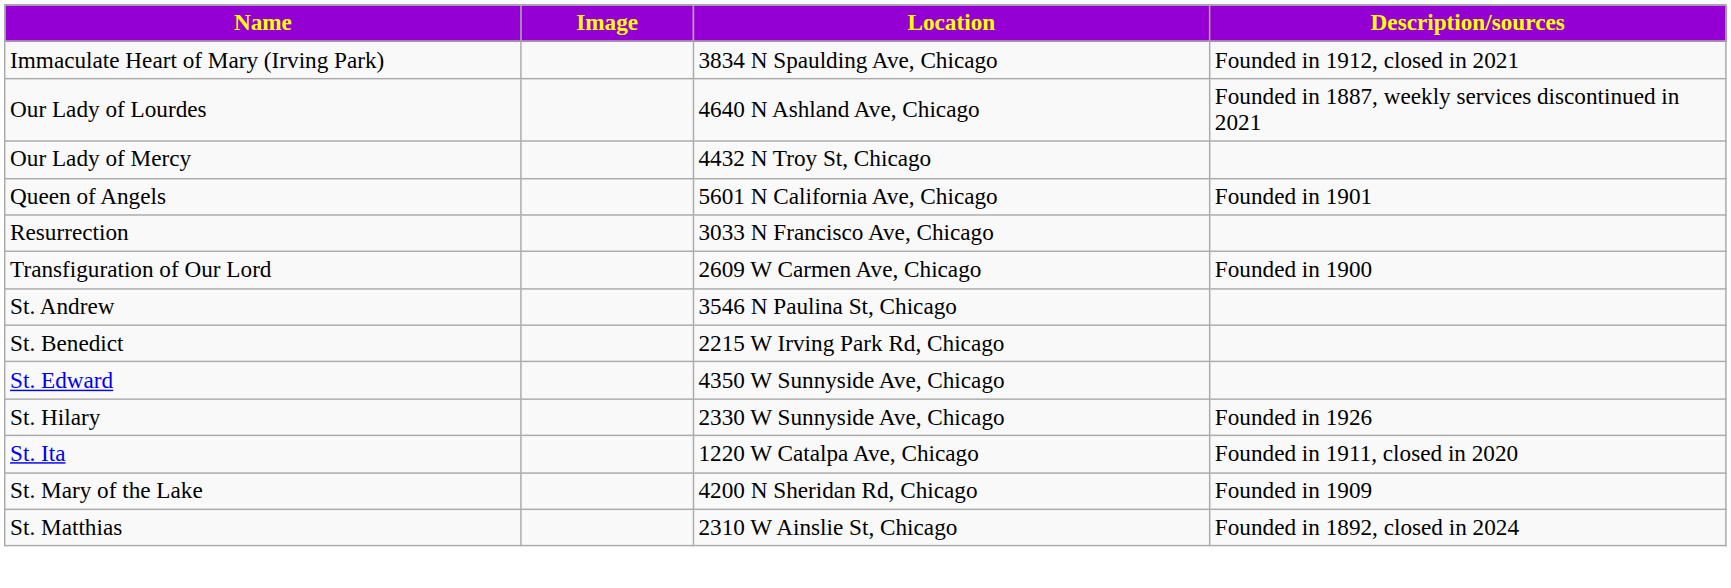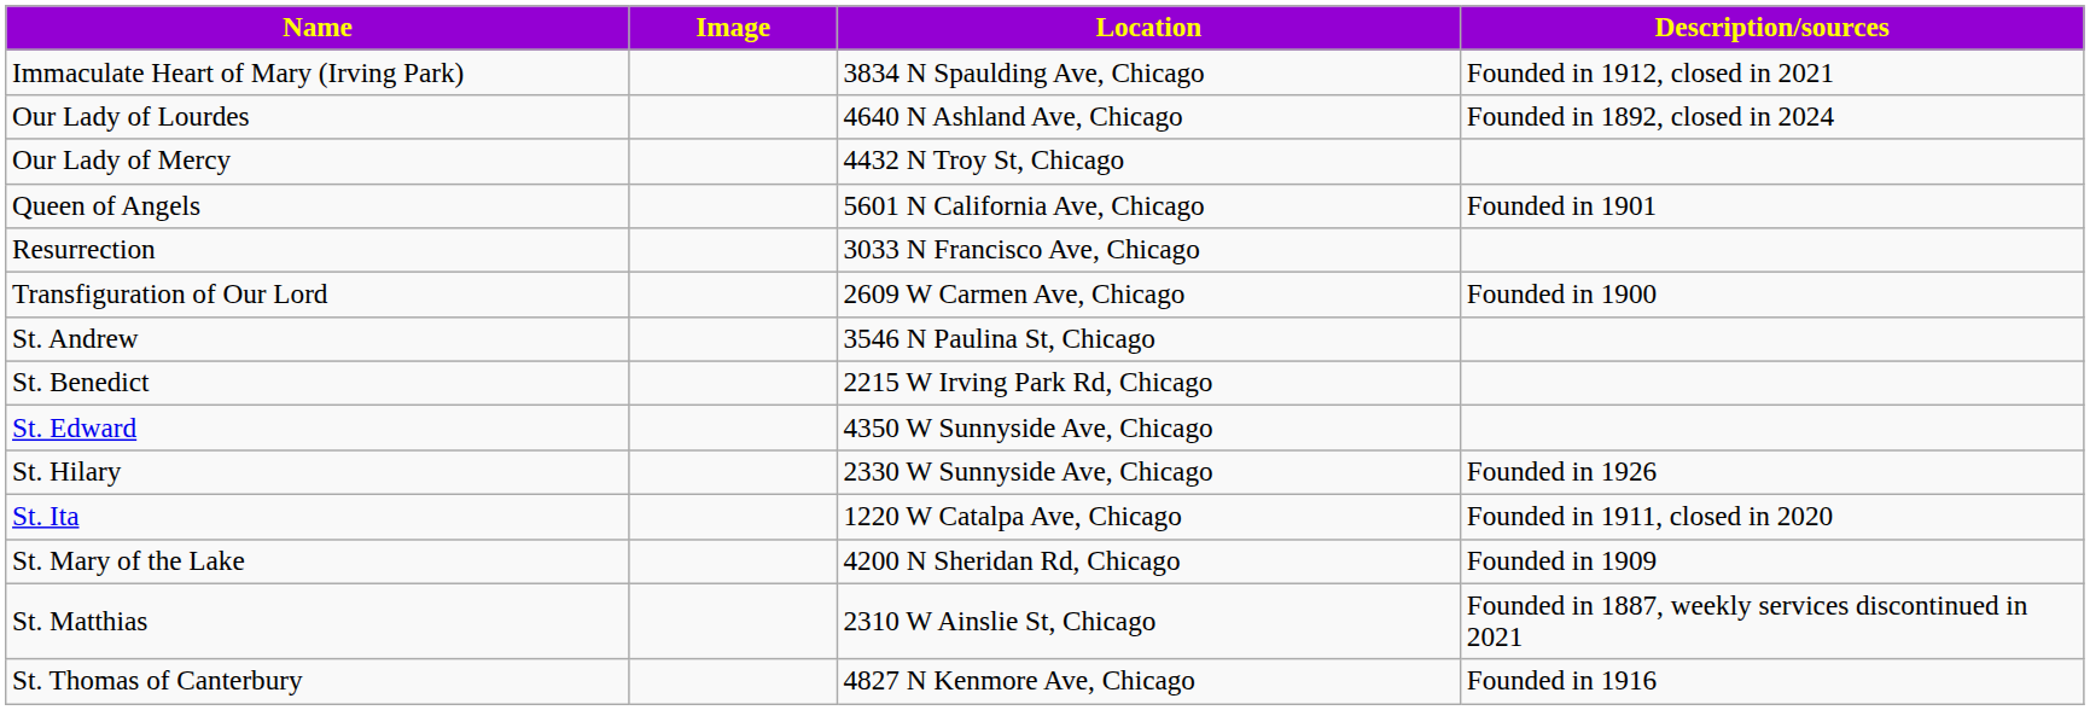 <table class="wikitable sortable" style="width:75%">
 <tr>
 <th style="background:darkviolet; color:yellow;" width="30%"><strong>Name</strong></th>
 <th style="background:darkviolet; color:yellow;" width="10%"><strong>Image</strong></th>
 <th style="background:darkviolet; color:yellow;" width="30%"><strong>Location</strong></th>
 <th style="background:darkviolet; color:yellow;" width="30%"><strong>Description/sources</strong></th>
 </tr>
 <tr>
 <td>Immaculate Heart of Mary (Irving Park)</td>
 <td></td>
 <td>3834 N Spaulding Ave, Chicago</td>
 <td>Founded in 1912, closed in 2021</td>
 </tr>
 <tr>
 <td>Our Lady of Lourdes</td>
 <td></td>
 <td>4640 N Ashland Ave, Chicago</td>
-<td>Founded in 1887, weekly services discontinued in 2021</td>
+<td>Founded in 1892, closed in 2024</td>
 </tr>
 <tr>
 <td>Our Lady of Mercy</td>
 <td></td>
 <td>4432 N Troy St, Chicago</td>
 <td></td>
 </tr>
 <tr>
 <td>Queen of Angels</td>
 <td></td>
 <td>5601 N California Ave, Chicago</td>
 <td>Founded in 1901</td>
 </tr>
 <tr>
 <td>Resurrection</td>
 <td></td>
 <td>3033 N Francisco Ave, Chicago</td>
 <td></td>
 </tr>
 <tr>
 <td>Transfiguration of Our Lord</td>
 <td></td>
 <td>2609 W Carmen Ave, Chicago</td>
 <td>Founded in 1900</td>
 </tr>
 <tr>
 <td>St. Andrew</td>
 <td></td>
 <td>3546 N Paulina St, Chicago</td>
 <td></td>
 </tr>
 <tr>
 <td>St. Benedict</td>
 <td></td>
 <td>2215 W Irving Park Rd, Chicago</td>
 <td></td>
 </tr>
 <tr>
 <td><a href='#'>St. Edward</a></td>
 <td></td>
 <td>4350 W Sunnyside Ave, Chicago</td>
 <td></td>
 </tr>
 <tr>
 <td>St. Hilary</td>
 <td></td>
 <td>2330 W Sunnyside Ave, Chicago</td>
 <td>Founded in 1926</td>
 </tr>
 <tr>
 <td><a href='#'>St. Ita</a></td>
 <td></td>
 <td>1220 W Catalpa Ave, Chicago</td>
 <td>Founded in 1911, closed in 2020</td>
 </tr>
 <tr>
 <td>St. Mary of the Lake</td>
 <td></td>
 <td>4200 N Sheridan Rd, Chicago</td>
 <td>Founded in 1909</td>
 </tr>
 <tr>
 <td>St. Matthias</td>
 <td></td>
 <td>2310 W Ainslie St, Chicago</td>
-<td>Founded in 1892, closed in 2024</td>
+<td>Founded in 1887, weekly services discontinued in 2021</td>
+</tr>
+<tr>
+<td>St. Thomas of Canterbury</td>
+<td></td>
+<td>4827 N Kenmore Ave, Chicago</td>
+<td>Founded in 1916</td>
 </tr>
 </table>
